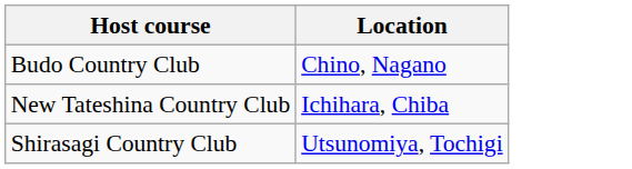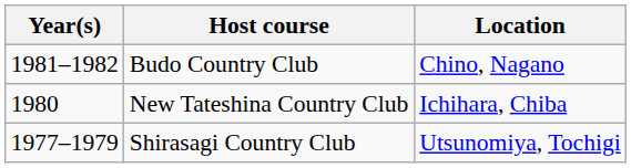 <table class=wikitable style="font-size:95%">
 <tr>
+<th>Year(s)</th>
 <th>Host course</th>
 <th>Location</th>
 </tr>
 <tr>
+<td>1981–1982</td>
 <td>Budo Country Club</td>
 <td><a href='#'>Chino</a>, <a href='#'>Nagano</a></td>
 </tr>
 <tr>
+<td>1980</td>
 <td>New Tateshina Country Club</td>
 <td><a href='#'>Ichihara</a>, <a href='#'>Chiba</a></td>
 </tr>
 <tr>
+<td>1977–1979</td>
 <td>Shirasagi Country Club</td>
 <td><a href='#'>Utsunomiya</a>, <a href='#'>Tochigi</a></td>
 </tr>
 </table>
